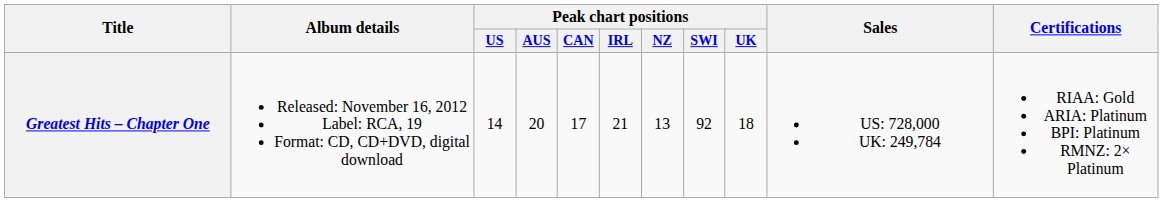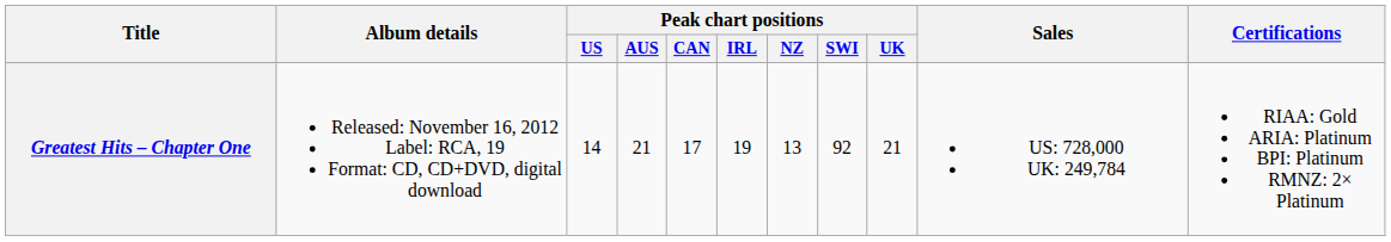 <table class="wikitable plainrowheaders" style="text-align:center;">
 <tr>
 <th scope="col" rowspan="2" style="width:14em;">Title</th>
 <th scope="col" rowspan="2" style="width:15em;">Album details</th>
 <th scope="col" colspan="7">Peak chart positions</th>
 <th scope="col" rowspan="2" style="width:14em;">Sales</th>
 <th scope="col" rowspan="2" style="width:10em;"><a href='#'>Certifications</a></th>
 </tr>
 <tr>
 <th scope="col" style="width:2.5em;font-size:90%;"><a href='#'>US</a><br></th>
 <th scope="col" style="width:2.5em;font-size:90%;"><a href='#'>AUS</a><br></th>
 <th scope="col" style="width:2.5em;font-size:90%;"><a href='#'>CAN</a><br></th>
 <th scope="col" style="width:2.5em;font-size:90%;"><a href='#'>IRL</a><br></th>
 <th scope="col" style="width:2.5em;font-size:90%;"><a href='#'>NZ</a><br></th>
 <th scope="col" style="width:2.5em;font-size:90%;"><a href='#'>SWI</a><br></th>
 <th scope="col" style="width:2.5em;font-size:90%;"><a href='#'>UK</a><br></th>
 </tr>
 <tr>
 <th scope="row"><em><a href='#'>Greatest Hits – Chapter One</a></em></th>
 <td><br><ul><li>Released: November 16, 2012</li><li>Label: RCA, 19</li><li>Format: CD, CD+DVD, digital download</li></ul></td>
 <td>14</td>
-<td>20</td>
+<td>21</td>
 <td>17</td>
-<td>21</td>
+<td>19</td>
 <td>13</td>
 <td>92</td>
-<td>18</td>
+<td>21</td>
 <td><br><ul><li>US: 728,000</li><li>UK: 249,784</li></ul></td>
 <td><br><ul><li>RIAA: Gold</li><li>ARIA: Platinum</li><li>BPI: Platinum</li><li>RMNZ: 2× Platinum</li></ul></td>
 </tr>
 </table>
